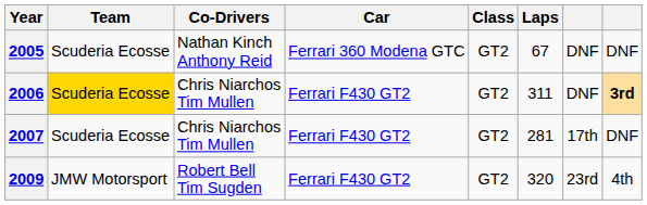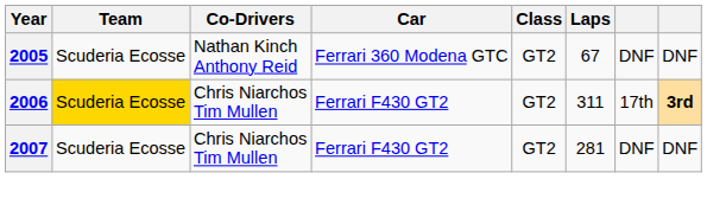 <table class="wikitable" style="text-align:center; font-size:90%">
 <tr>
 <th>Year</th>
 <th>Team</th>
 <th>Co-Drivers</th>
 <th>Car</th>
 <th>Class</th>
 <th>Laps</th>
 <th></th>
 <th></th>
 </tr>
 <tr>
 <th><a href='#'>2005</a></th>
 <td align="left"> Scuderia Ecosse</td>
 <td align="left"> Nathan Kinch<br> <a href='#'>Anthony Reid</a></td>
 <td align="left"><a href='#'>Ferrari 360 Modena</a> GTC</td>
 <td>GT2</td>
 <td>67</td>
 <td>DNF</td>
 <td>DNF</td>
 </tr>
 <tr>
 <th><a href='#'>2006</a></th>
 <td align="left" style="background: gold;"> Scuderia Ecosse</td>
 <td align="left"> Chris Niarchos<br> <a href='#'>Tim Mullen</a></td>
 <td align="left"><a href='#'>Ferrari F430 GT2</a></td>
 <td>GT2</td>
 <td>311</td>
-<td>DNF</td>
+<td>17th</td>
 <td style="background:#FFDF9F;"><strong>3rd</strong></td>
 </tr>
 <tr>
 <th><a href='#'>2007</a></th>
 <td align="left"> Scuderia Ecosse</td>
 <td align="left"> Chris Niarchos<br> <a href='#'>Tim Mullen</a></td>
 <td align="left"><a href='#'>Ferrari F430 GT2</a></td>
 <td>GT2</td>
 <td>281</td>
-<td>17th</td>
+<td>DNF</td>
 <td>DNF</td>
 </tr>
-<tr>
-<th><a href='#'>2009</a></th>
-<td align="left"> JMW Motorsport</td>
-<td align="left"> <a href='#'>Robert Bell</a><br> <a href='#'>Tim Sugden</a></td>
-<td align="left"><a href='#'>Ferrari F430 GT2</a></td>
-<td>GT2</td>
-<td>320</td>
-<td>23rd</td>
-<td>4th</td>
-</tr>
 </table>
